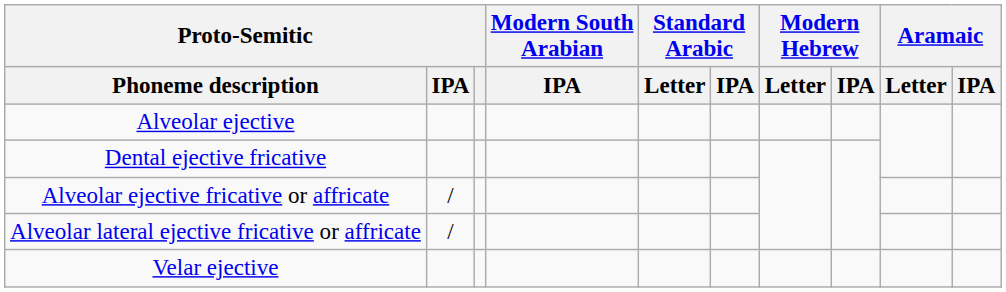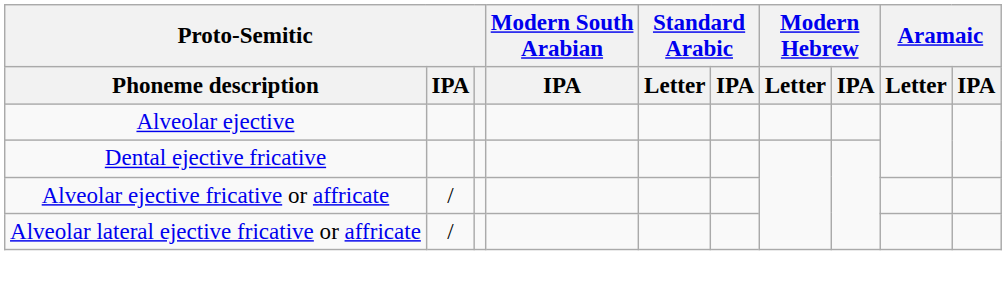 <table class="wikitable" style="text-align:center">
 <tr>
 <th colspan="3">Proto-Semitic</th>
 <th><a href='#'>Modern South<br>Arabian</a></th>
 <th colspan="2"><a href='#'>Standard<br>Arabic</a></th>
 <th colspan="2"><a href='#'>Modern<br>Hebrew</a></th>
 <th colspan="2"><a href='#'>Aramaic</a></th>
 </tr>
 <tr>
 <th>Phoneme description</th>
 <th>IPA</th>
 <th></th>
 <th>IPA</th>
 <th>Letter</th>
 <th>IPA</th>
 <th>Letter</th>
 <th>IPA</th>
 <th>Letter</th>
 <th>IPA</th>
 </tr>
 <tr>
 <td><a href='#'>Alveolar ejective</a></td>
 <td></td>
 <td></td>
 <td></td>
 <td> </td>
 <td></td>
 <td> </td>
 <td></td>
 <td rowspan="2"> </td>
 <td rowspan="2"></td>
 </tr>
 <tr>
 <td><a href='#'>Dental ejective fricative</a></td>
 <td></td>
 <td></td>
 <td></td>
 <td> </td>
 <td></td>
 <td rowspan="3"> </td>
 <td rowspan="3"></td>
 </tr>
 <tr>
 <td><a href='#'>Alveolar ejective fricative</a> or <a href='#'>affricate</a></td>
 <td>/</td>
 <td></td>
 <td></td>
 <td> </td>
 <td></td>
 <td> </td>
 <td></td>
 </tr>
 <tr>
 <td><a href='#'>Alveolar lateral ejective fricative</a> or <a href='#'>affricate</a></td>
 <td>/</td>
 <td></td>
 <td></td>
 <td> </td>
 <td></td>
 <td> </td>
 <td></td>
 </tr>
-<tr>
-<td><a href='#'>Velar ejective</a></td>
-<td></td>
-<td></td>
-<td></td>
-<td> </td>
-<td></td>
-<td> </td>
-<td></td>
-<td> </td>
-<td></td>
-</tr>
 </table>
